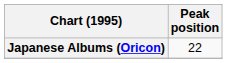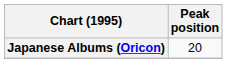 <table class="wikitable sortable plainrowheaders" style="text-align:center">
 <tr>
 <th scope="col">Chart (1995)</th>
 <th scope="col">Peak<br>position</th>
 </tr>
 <tr>
 <th scope="row">Japanese Albums (<a href='#'>Oricon</a>)</th>
-<td align="center">22</td>
+<td align="center">20</td>
 </tr>
 <tr>
 </tr>
 </table>
